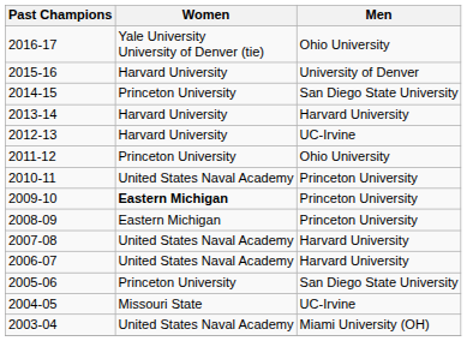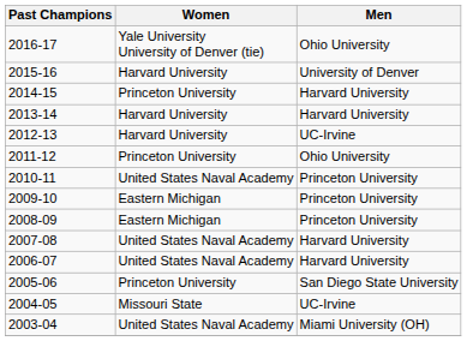 <table class="wikitable">
 <tr>
 <th>Past Champions</th>
 <th>Women</th>
 <th>Men</th>
 </tr>
 <tr>
 <td>2016-17</td>
 <td>Yale University<br>University of Denver (tie)</td>
 <td>Ohio University</td>
 </tr>
 <tr>
 <td>2015-16</td>
 <td>Harvard University</td>
 <td>University of Denver</td>
 </tr>
 <tr>
 <td>2014-15</td>
 <td>Princeton University</td>
-<td>San Diego State University</td>
+<td>Harvard University</td>
 </tr>
 <tr>
 <td>2013-14</td>
 <td>Harvard University</td>
 <td>Harvard University</td>
 </tr>
 <tr>
 <td>2012-13</td>
 <td>Harvard University</td>
 <td>UC-Irvine</td>
 </tr>
 <tr>
 <td>2011-12</td>
 <td>Princeton University</td>
 <td>Ohio University</td>
 </tr>
 <tr>
 <td>2010-11</td>
 <td>United States Naval Academy</td>
 <td>Princeton University</td>
 </tr>
 <tr>
 <td>2009-10</td>
-<td><strong>Eastern Michigan</strong></td>
+<td>Eastern Michigan</td>
 <td>Princeton University</td>
 </tr>
 <tr>
 <td>2008-09</td>
 <td>Eastern Michigan</td>
 <td>Princeton University</td>
 </tr>
 <tr>
 <td>2007-08</td>
 <td>United States Naval Academy</td>
 <td>Harvard University</td>
 </tr>
 <tr>
 <td>2006-07</td>
 <td>United States Naval Academy</td>
 <td>Harvard University</td>
 </tr>
 <tr>
 <td>2005-06</td>
 <td>Princeton University</td>
 <td>San Diego State University</td>
 </tr>
 <tr>
 <td>2004-05</td>
 <td>Missouri State</td>
 <td>UC-Irvine</td>
 </tr>
 <tr>
 <td>2003-04</td>
 <td>United States Naval Academy</td>
 <td>Miami University (OH)</td>
 </tr>
 <tr>
 </tr>
 </table>
